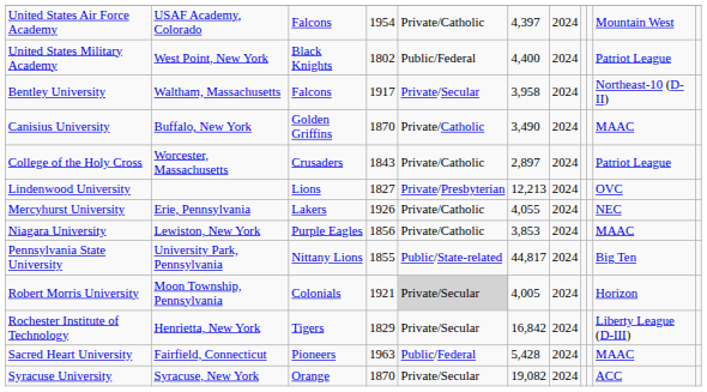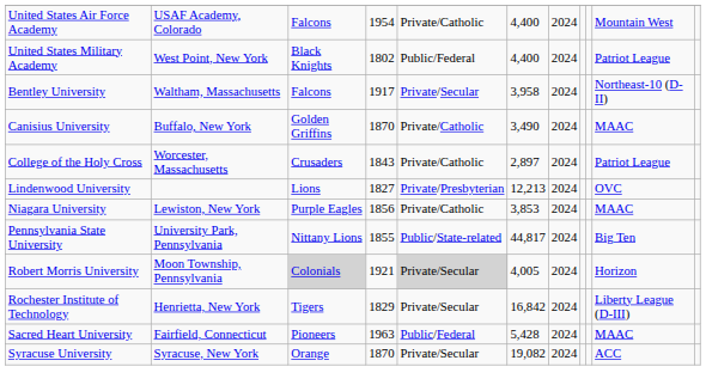 <table class="sortable wikitable">
 <tr>
 </tr>
 <tr>
 <td><a href='#'>United States Air Force Academy</a></td>
 <td><a href='#'>USAF Academy, Colorado</a></td>
 <td><a href='#'>Falcons</a></td>
 <td>1954</td>
 <td>Private/Catholic</td>
-<td>4,397</td>
+<td>4,400</td>
 <td>2024</td>
 <td></td>
 <td></td>
 <td><a href='#'>Mountain West</a></td>
 <td></td>
 </tr>
 <tr>
 <td><a href='#'>United States Military Academy</a></td>
 <td><a href='#'>West Point, New York</a></td>
 <td><a href='#'>Black Knights</a></td>
 <td>1802</td>
 <td>Public/Federal</td>
 <td>4,400</td>
 <td>2024</td>
 <td></td>
 <td></td>
 <td><a href='#'>Patriot League</a></td>
 <td></td>
 </tr>
 <tr>
 <td><a href='#'>Bentley University</a></td>
 <td><a href='#'>Waltham, Massachusetts</a></td>
 <td><a href='#'>Falcons</a></td>
 <td>1917</td>
 <td><a href='#'>Private</a>/<a href='#'>Secular</a></td>
 <td>3,958</td>
 <td>2024</td>
 <td></td>
 <td></td>
 <td><a href='#'>Northeast-10</a> (<a href='#'>D-II</a>)</td>
 <td></td>
 </tr>
 <tr>
 <td><a href='#'>Canisius University</a></td>
 <td><a href='#'>Buffalo, New York</a></td>
 <td><a href='#'>Golden Griffins</a></td>
 <td>1870</td>
 <td>Private/<a href='#'>Catholic</a></td>
 <td>3,490</td>
 <td>2024</td>
 <td></td>
 <td></td>
 <td><a href='#'>MAAC</a></td>
 <td></td>
 </tr>
 <tr>
 <td><a href='#'>College of the Holy Cross</a></td>
 <td><a href='#'>Worcester, Massachusetts</a></td>
 <td><a href='#'>Crusaders</a></td>
 <td>1843</td>
 <td>Private/Catholic</td>
 <td>2,897</td>
 <td>2024</td>
 <td></td>
 <td></td>
 <td><a href='#'>Patriot League</a></td>
 <td></td>
 </tr>
 <tr>
 <td><a href='#'>Lindenwood University</a></td>
 <td></td>
 <td><a href='#'>Lions</a></td>
 <td>1827</td>
 <td><a href='#'>Private</a>/<a href='#'>Presbyterian</a></td>
 <td>12,213</td>
 <td>2024</td>
 <td></td>
 <td></td>
 <td><a href='#'>OVC</a></td>
 <td></td>
 </tr>
 <tr>
-<td><a href='#'>Mercyhurst University</a></td>
-<td><a href='#'>Erie, Pennsylvania</a></td>
-<td><a href='#'>Lakers</a></td>
-<td>1926</td>
-<td>Private/Catholic</td>
-<td>4,055</td>
-<td>2024</td>
-<td></td>
-<td></td>
-<td><a href='#'>NEC</a></td>
-<td></td>
-</tr>
-<tr>
 <td><a href='#'>Niagara University</a></td>
 <td><a href='#'>Lewiston, New York</a></td>
 <td><a href='#'>Purple Eagles</a></td>
 <td>1856</td>
 <td>Private/Catholic</td>
 <td>3,853</td>
 <td>2024</td>
 <td></td>
 <td></td>
 <td><a href='#'>MAAC</a></td>
 <td></td>
 </tr>
 <tr>
 <td><a href='#'>Pennsylvania State University</a></td>
 <td><a href='#'>University Park, Pennsylvania</a></td>
 <td><a href='#'>Nittany Lions</a></td>
 <td>1855</td>
 <td><a href='#'>Public</a>/<a href='#'>State-related</a></td>
 <td>44,817</td>
 <td>2024</td>
 <td></td>
 <td></td>
 <td><a href='#'>Big Ten</a></td>
 <td></td>
 </tr>
 <tr>
 <td><a href='#'>Robert Morris University</a></td>
 <td><a href='#'>Moon Township, Pennsylvania</a></td>
-<td><a href='#'>Colonials</a></td>
+<td style="background: lightgrey;"><a href='#'>Colonials</a></td>
 <td>1921</td>
 <td style="background: lightgrey;">Private/Secular</td>
 <td>4,005</td>
 <td>2024</td>
 <td></td>
 <td></td>
 <td><a href='#'>Horizon</a></td>
 <td></td>
 </tr>
 <tr>
 <td><a href='#'>Rochester Institute of Technology</a></td>
 <td><a href='#'>Henrietta, New York</a></td>
 <td><a href='#'>Tigers</a></td>
 <td>1829</td>
 <td>Private/Secular</td>
 <td>16,842</td>
 <td>2024</td>
 <td></td>
 <td></td>
 <td><a href='#'>Liberty League</a> (<a href='#'>D-III</a>)</td>
 <td></td>
 </tr>
 <tr>
 <td><a href='#'>Sacred Heart University</a></td>
 <td><a href='#'>Fairfield, Connecticut</a></td>
 <td><a href='#'>Pioneers</a></td>
 <td>1963</td>
 <td><a href='#'>Public</a>/<a href='#'>Federal</a></td>
 <td>5,428</td>
 <td>2024</td>
 <td></td>
 <td></td>
 <td><a href='#'>MAAC</a></td>
 <td></td>
 </tr>
 <tr>
 <td><a href='#'>Syracuse University</a></td>
 <td><a href='#'>Syracuse, New York</a></td>
 <td><a href='#'>Orange</a></td>
 <td>1870</td>
 <td>Private/Secular</td>
 <td>19,082</td>
 <td>2024</td>
 <td></td>
 <td></td>
 <td><a href='#'>ACC</a></td>
 <td></td>
 </tr>
 </table>
